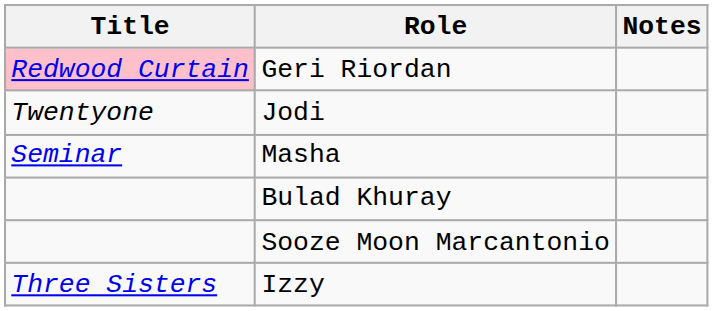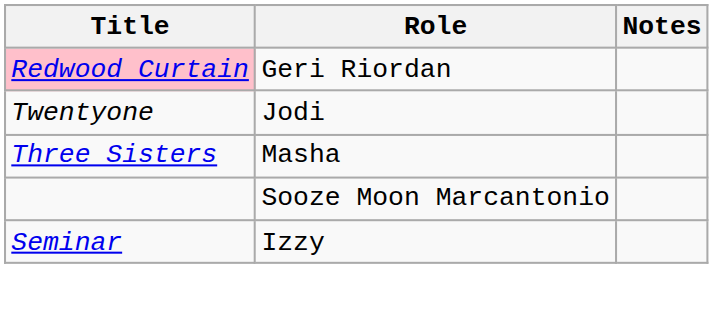 <table class="wikitable sortable">
 <tr>
 <th>Title</th>
 <th>Role</th>
 <th class="unsortable">Notes</th>
 </tr>
 <tr>
 <td style="background: pink;"><em><a href='#'>Redwood Curtain</a></em> </td>
 <td>Geri Riordan</td>
 <td></td>
 </tr>
 <tr>
 <td><em>Twentyone</em></td>
 <td>Jodi</td>
 <td></td>
 </tr>
 <tr>
-<td><em><a href='#'>Seminar</a></em></td>
+<td><em><a href='#'>Three Sisters</a></em></td>
 <td>Masha</td>
-<td></td>
-</tr>
-<tr>
-<td><em></em></td>
-<td>Bulad Khuray</td>
 <td></td>
 </tr>
 <tr>
 <td><em></em></td>
 <td>Sooze Moon Marcantonio </td>
 <td></td>
 </tr>
 <tr>
-<td><em><a href='#'>Three Sisters</a></em></td>
+<td><em><a href='#'>Seminar</a></em></td>
 <td>Izzy </td>
 </tr>
 </table>
